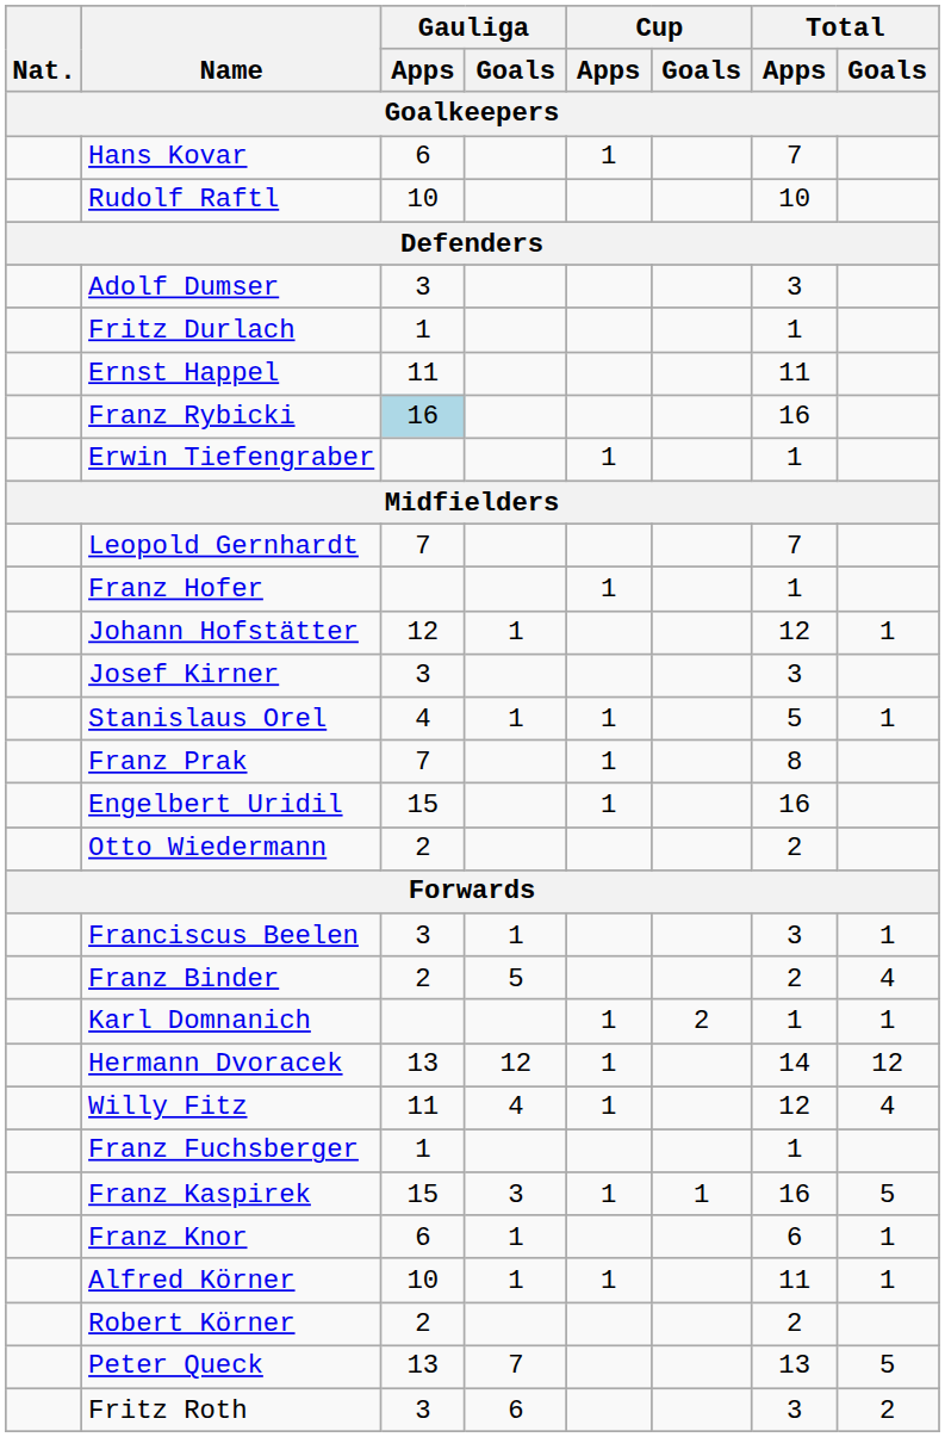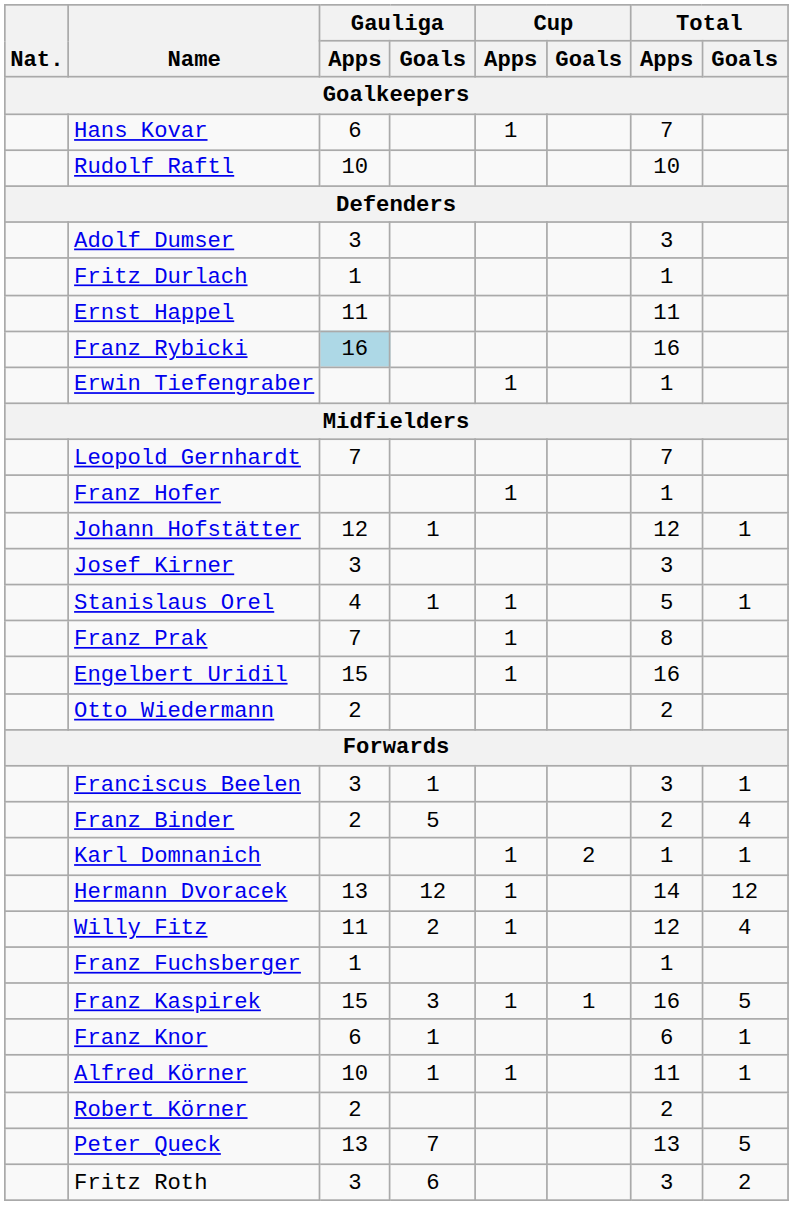 <table class="wikitable" style="text-align:center">
 <tr>
 <th rowspan="2" valign="bottom">Nat.</th>
 <th rowspan="2" valign="bottom">Name</th>
 <th colspan="2" width="85">Gauliga</th>
 <th colspan="2" width="85">Cup</th>
 <th colspan="2" width="85">Total</th>
 </tr>
 <tr>
 <th>Apps</th>
 <th>Goals</th>
 <th>Apps</th>
 <th>Goals</th>
 <th>Apps</th>
 <th>Goals</th>
 </tr>
 <tr>
 <th colspan=20>Goalkeepers</th>
 </tr>
 <tr>
 <td></td>
 <td align="left"><a href='#'>Hans Kovar</a></td>
 <td>6</td>
 <td></td>
 <td>1</td>
 <td></td>
 <td>7</td>
 <td></td>
 </tr>
 <tr>
 <td></td>
 <td align="left"><a href='#'>Rudolf Raftl</a></td>
 <td>10</td>
 <td></td>
 <td></td>
 <td></td>
 <td>10</td>
 <td></td>
 </tr>
 <tr>
 <th colspan=20>Defenders</th>
 </tr>
 <tr>
 <td></td>
 <td align="left"><a href='#'>Adolf Dumser</a></td>
 <td>3</td>
 <td></td>
 <td></td>
 <td></td>
 <td>3</td>
 <td></td>
 </tr>
 <tr>
 <td></td>
 <td align="left"><a href='#'>Fritz Durlach</a></td>
 <td>1</td>
 <td></td>
 <td></td>
 <td></td>
 <td>1</td>
 <td></td>
 </tr>
 <tr>
 <td></td>
 <td align="left"><a href='#'>Ernst Happel</a></td>
 <td>11</td>
 <td></td>
 <td></td>
 <td></td>
 <td>11</td>
 <td></td>
 </tr>
 <tr>
 <td></td>
 <td align="left"><a href='#'>Franz Rybicki</a></td>
 <td style="background: lightblue;">16</td>
 <td></td>
 <td></td>
 <td></td>
 <td>16</td>
 <td></td>
 </tr>
 <tr>
 <td></td>
 <td align="left"><a href='#'>Erwin Tiefengraber</a></td>
 <td></td>
 <td></td>
 <td>1</td>
 <td></td>
 <td>1</td>
 <td></td>
 </tr>
 <tr>
 <th colspan=20>Midfielders</th>
 </tr>
 <tr>
 <td></td>
 <td align="left"><a href='#'>Leopold Gernhardt</a></td>
 <td>7</td>
 <td></td>
 <td></td>
 <td></td>
 <td>7</td>
 <td></td>
 </tr>
 <tr>
 <td></td>
 <td align="left"><a href='#'>Franz Hofer</a></td>
 <td></td>
 <td></td>
 <td>1</td>
 <td></td>
 <td>1</td>
 <td></td>
 </tr>
 <tr>
 <td></td>
 <td align="left"><a href='#'>Johann Hofstätter</a></td>
 <td>12</td>
 <td>1</td>
 <td></td>
 <td></td>
 <td>12</td>
 <td>1</td>
 </tr>
 <tr>
 <td></td>
 <td align="left"><a href='#'>Josef Kirner</a></td>
 <td>3</td>
 <td></td>
 <td></td>
 <td></td>
 <td>3</td>
 <td></td>
 </tr>
 <tr>
 <td></td>
 <td align="left"><a href='#'>Stanislaus Orel</a></td>
 <td>4</td>
 <td>1</td>
 <td>1</td>
 <td></td>
 <td>5</td>
 <td>1</td>
 </tr>
 <tr>
 <td></td>
 <td align="left"><a href='#'>Franz Prak</a></td>
 <td>7</td>
 <td></td>
 <td>1</td>
 <td></td>
 <td>8</td>
 <td></td>
 </tr>
 <tr>
 <td></td>
 <td align="left"><a href='#'>Engelbert Uridil</a></td>
 <td>15</td>
 <td></td>
 <td>1</td>
 <td></td>
 <td>16</td>
 <td></td>
 </tr>
 <tr>
 <td></td>
 <td align="left"><a href='#'>Otto Wiedermann</a></td>
 <td>2</td>
 <td></td>
 <td></td>
 <td></td>
 <td>2</td>
 <td></td>
 </tr>
 <tr>
 <th colspan=20>Forwards</th>
 </tr>
 <tr>
 <td></td>
 <td align="left"><a href='#'>Franciscus Beelen</a></td>
 <td>3</td>
 <td>1</td>
 <td></td>
 <td></td>
 <td>3</td>
 <td>1</td>
 </tr>
 <tr>
 <td></td>
 <td align="left"><a href='#'>Franz Binder</a></td>
 <td>2</td>
 <td>5</td>
 <td></td>
 <td></td>
 <td>2</td>
 <td>4</td>
 </tr>
 <tr>
 <td></td>
 <td align="left"><a href='#'>Karl Domnanich</a></td>
 <td></td>
 <td></td>
 <td>1</td>
 <td>2</td>
 <td>1</td>
 <td>1</td>
 </tr>
 <tr>
 <td></td>
 <td align="left"><a href='#'>Hermann Dvoracek</a></td>
 <td>13</td>
 <td>12</td>
 <td>1</td>
 <td></td>
 <td>14</td>
 <td>12</td>
 </tr>
 <tr>
 <td></td>
 <td align="left"><a href='#'>Willy Fitz</a></td>
 <td>11</td>
-<td>4</td>
+<td>2</td>
 <td>1</td>
 <td></td>
 <td>12</td>
 <td>4</td>
 </tr>
 <tr>
 <td></td>
 <td align="left"><a href='#'>Franz Fuchsberger</a></td>
 <td>1</td>
 <td></td>
 <td></td>
 <td></td>
 <td>1</td>
 <td></td>
 </tr>
 <tr>
 <td></td>
 <td align="left"><a href='#'>Franz Kaspirek</a></td>
 <td>15</td>
 <td>3</td>
 <td>1</td>
 <td>1</td>
 <td>16</td>
 <td>5</td>
 </tr>
 <tr>
 <td></td>
 <td align="left"><a href='#'>Franz Knor</a></td>
 <td>6</td>
 <td>1</td>
 <td></td>
 <td></td>
 <td>6</td>
 <td>1</td>
 </tr>
 <tr>
 <td></td>
 <td align="left"><a href='#'>Alfred Körner</a></td>
 <td>10</td>
 <td>1</td>
 <td>1</td>
 <td></td>
 <td>11</td>
 <td>1</td>
 </tr>
 <tr>
 <td></td>
 <td align="left"><a href='#'>Robert Körner</a></td>
 <td>2</td>
 <td></td>
 <td></td>
 <td></td>
 <td>2</td>
 <td></td>
 </tr>
 <tr>
 <td></td>
 <td align="left"><a href='#'>Peter Queck</a></td>
 <td>13</td>
 <td>7</td>
 <td></td>
 <td></td>
 <td>13</td>
 <td>5</td>
 </tr>
 <tr>
 <td></td>
 <td align="left">Fritz Roth</td>
 <td>3</td>
 <td>6</td>
 <td></td>
 <td></td>
 <td>3</td>
 <td>2</td>
 </tr>
 </table>
